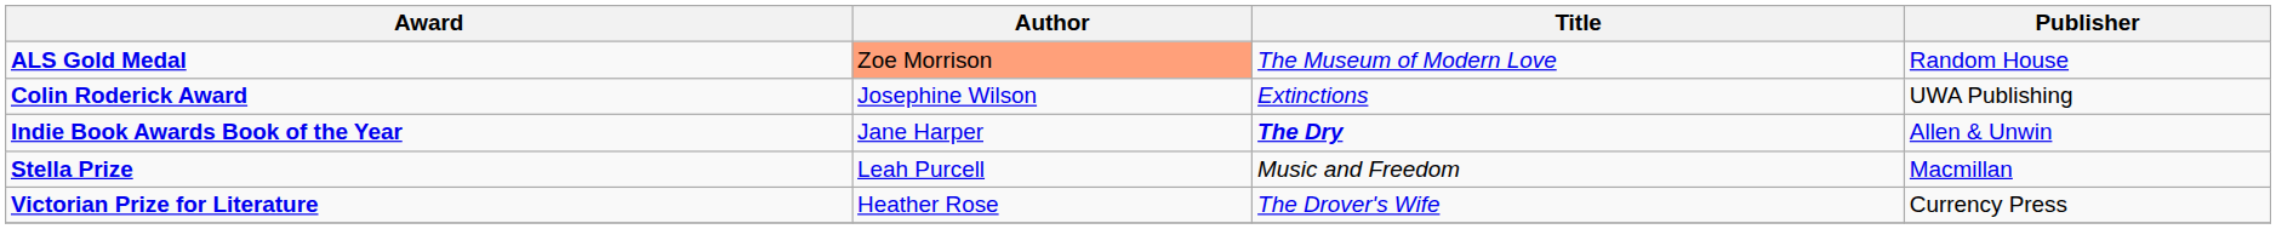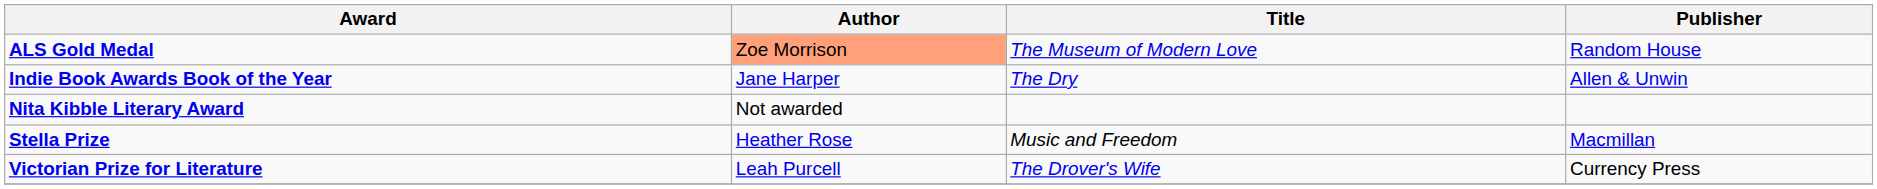 <table class="wikitable" width=100%>
 <tr>
 <th>Award</th>
 <th>Author</th>
 <th>Title</th>
 <th>Publisher</th>
 </tr>
 <tr>
 <td><strong><a href='#'>ALS Gold Medal</a></strong></td>
 <td style="background: lightsalmon;">Zoe Morrison</td>
 <td><em><a href='#'>The Museum of Modern Love</a></em></td>
 <td><a href='#'>Random House</a></td>
 </tr>
 <tr>
-<td><strong><a href='#'>Colin Roderick Award</a></strong></td>
-<td><a href='#'>Josephine Wilson</a></td>
-<td><em><a href='#'>Extinctions</a></em></td>
-<td>UWA Publishing</td>
-</tr>
-<tr>
 <td><strong><a href='#'>Indie Book Awards Book of the Year</a></strong></td>
 <td><a href='#'>Jane Harper</a></td>
-<td><strong><em><a href='#'>The Dry</a></em></strong></td>
+<td><em><a href='#'>The Dry</a></em></td>
 <td><a href='#'>Allen & Unwin</a></td>
 </tr>
 <tr>
+<td><strong><a href='#'>Nita Kibble Literary Award</a></strong></td>
+<td>Not awarded</td>
+<td></td>
+<td></td>
+</tr>
+<tr>
 <td><strong><a href='#'>Stella Prize</a></strong></td>
-<td><a href='#'>Leah Purcell</a></td>
+<td><a href='#'>Heather Rose</a></td>
 <td><em>Music and Freedom</em></td>
 <td><a href='#'>Macmillan</a></td>
 </tr>
 <tr>
 <td><strong><a href='#'>Victorian Prize for Literature</a></strong></td>
-<td><a href='#'>Heather Rose</a></td>
+<td><a href='#'>Leah Purcell</a></td>
 <td><em><a href='#'>The Drover's Wife</a></em></td>
 <td>Currency Press</td>
 </tr>
 <tr>
 </tr>
 </table>
